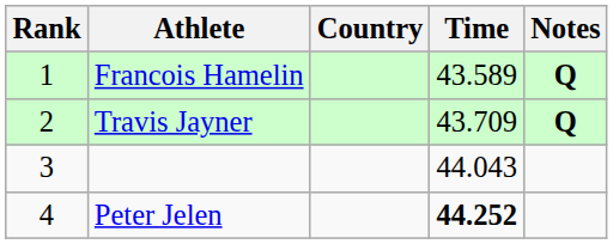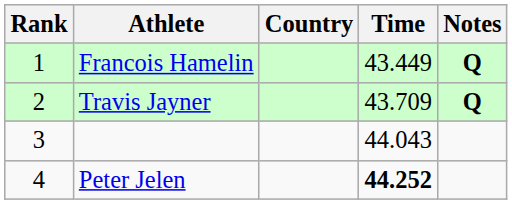 <table class="wikitable sortable" style="text-align:center">
 <tr>
 <th>Rank</th>
 <th>Athlete</th>
 <th>Country</th>
 <th>Time</th>
 <th>Notes</th>
 </tr>
 <tr bgcolor="#ccffcc">
 <td>1</td>
 <td align=left><a href='#'>Francois Hamelin</a></td>
 <td align=left></td>
-<td>43.589</td>
+<td>43.449</td>
 <td><strong>Q</strong></td>
 </tr>
 <tr bgcolor="#ccffcc">
 <td>2</td>
 <td align=left><a href='#'>Travis Jayner</a></td>
 <td align=left></td>
 <td>43.709</td>
 <td><strong>Q</strong></td>
 </tr>
 <tr>
 <td>3</td>
 <td align=left></td>
 <td align=left></td>
 <td>44.043</td>
 <td></td>
 </tr>
 <tr>
 <td>4</td>
 <td align=left><a href='#'>Peter Jelen</a></td>
 <td align=left></td>
 <td><strong>44.252</strong></td>
 <td></td>
 </tr>
 </table>
